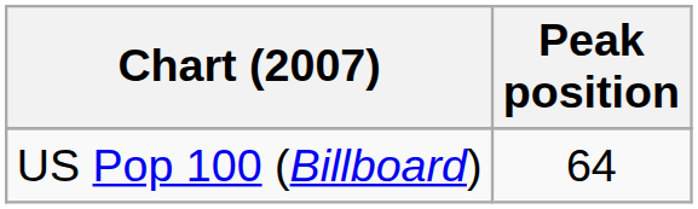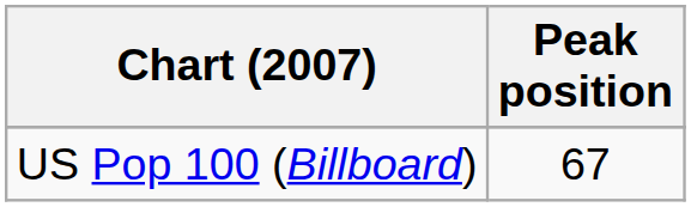 <table class="wikitable">
 <tr>
 <th>Chart (2007)</th>
 <th>Peak<br>position</th>
 </tr>
 <tr>
 </tr>
 <tr>
 <td>US <a href='#'>Pop 100</a> (<a href='#'><em>Billboard</em></a>)</td>
-<td align="center">64</td>
+<td align="center">67</td>
 </tr>
 </table>
